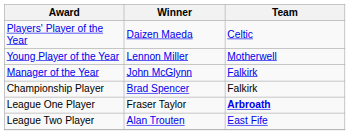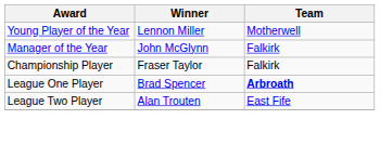 <table class="wikitable">
 <tr>
 <th width=180>Award</th>
 <th width=150>Winner</th>
 <th width=180>Team</th>
-</tr>
-<tr>
-<td><a href='#'>Players' Player of the Year</a></td>
-<td><a href='#'>Daizen Maeda</a></td>
-<td><a href='#'>Celtic</a></td>
 </tr>
 <tr>
 <td><a href='#'>Young Player of the Year</a></td>
 <td><a href='#'>Lennon Miller</a></td>
 <td><a href='#'>Motherwell</a></td>
 </tr>
 <tr>
 <td><a href='#'>Manager of the Year</a></td>
 <td><a href='#'>John McGlynn</a></td>
 <td><a href='#'>Falkirk</a></td>
 </tr>
 <tr>
 <td>Championship Player</td>
-<td><a href='#'>Brad Spencer</a></td>
+<td>Fraser Taylor</td>
 <td>Falkirk</td>
 </tr>
 <tr>
 <td>League One Player</td>
-<td>Fraser Taylor</td>
+<td><a href='#'>Brad Spencer</a></td>
 <td><strong><a href='#'>Arbroath</a></strong></td>
 </tr>
 <tr>
 <td>League Two Player</td>
 <td><a href='#'>Alan Trouten</a></td>
 <td><a href='#'>East Fife</a></td>
 </tr>
 <tr>
 </tr>
 </table>
